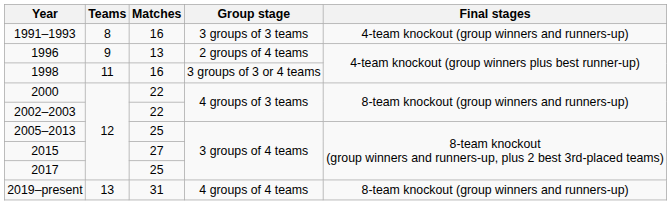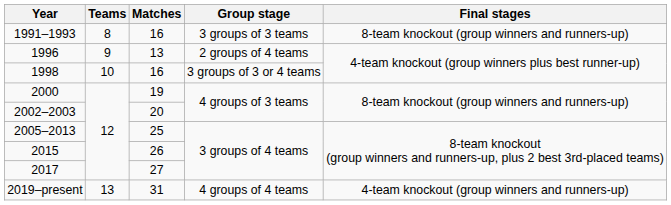 <table class="wikitable" style="text-align:center">
 <tr>
 <th>Year</th>
 <th>Teams</th>
 <th>Matches</th>
 <th>Group stage</th>
 <th>Final stages</th>
 </tr>
 <tr>
 <td>1991–1993</td>
 <td>8</td>
 <td>16</td>
 <td>3 groups of 3 teams</td>
-<td>4-team knockout (group winners and runners-up)</td>
+<td>8-team knockout (group winners and runners-up)</td>
 </tr>
 <tr>
 <td>1996</td>
 <td>9</td>
 <td>13</td>
 <td>2 groups of 4 teams</td>
 <td rowspan="2">4-team knockout (group winners plus best runner-up)</td>
 </tr>
 <tr>
 <td>1998</td>
-<td>11</td>
+<td>10</td>
 <td>16</td>
 <td>3 groups of 3 or 4 teams</td>
 </tr>
 <tr>
 <td>2000</td>
 <td rowspan="5">12</td>
-<td>22</td>
+<td>19</td>
 <td rowspan="2">4 groups of 3 teams</td>
 <td rowspan="2">8-team knockout (group winners and runners-up)</td>
 </tr>
 <tr>
 <td>2002–2003</td>
-<td>22</td>
+<td>20</td>
 </tr>
 <tr>
 <td>2005–2013</td>
 <td>25</td>
 <td rowspan="3">3 groups of 4 teams</td>
 <td rowspan="3">8-team knockout<br>(group winners and runners-up, plus 2 best 3rd-placed teams)</td>
 </tr>
 <tr>
 <td>2015</td>
-<td>27</td>
+<td>26</td>
 </tr>
 <tr>
 <td>2017</td>
-<td>25</td>
+<td>27</td>
 </tr>
 <tr>
 <td>2019–present</td>
 <td rowspan="1">13</td>
 <td>31</td>
 <td>4 groups of 4 teams</td>
-<td>8-team knockout (group winners and runners-up)</td>
+<td>4-team knockout (group winners and runners-up)</td>
 </tr>
 </table>
